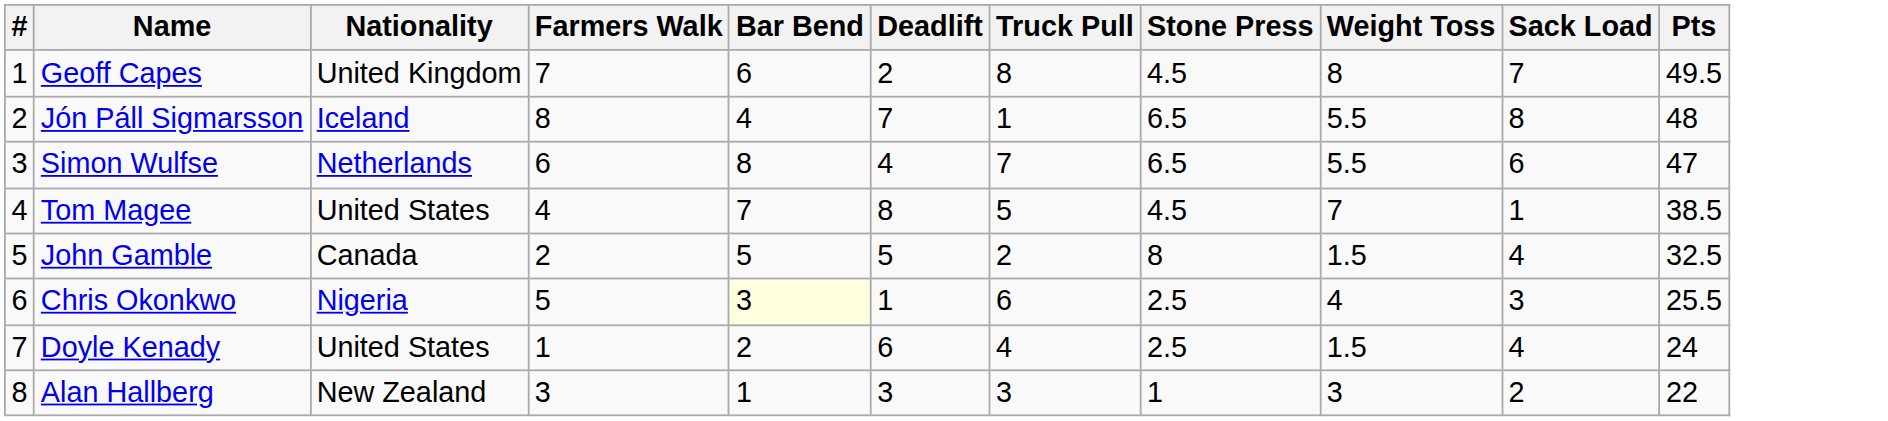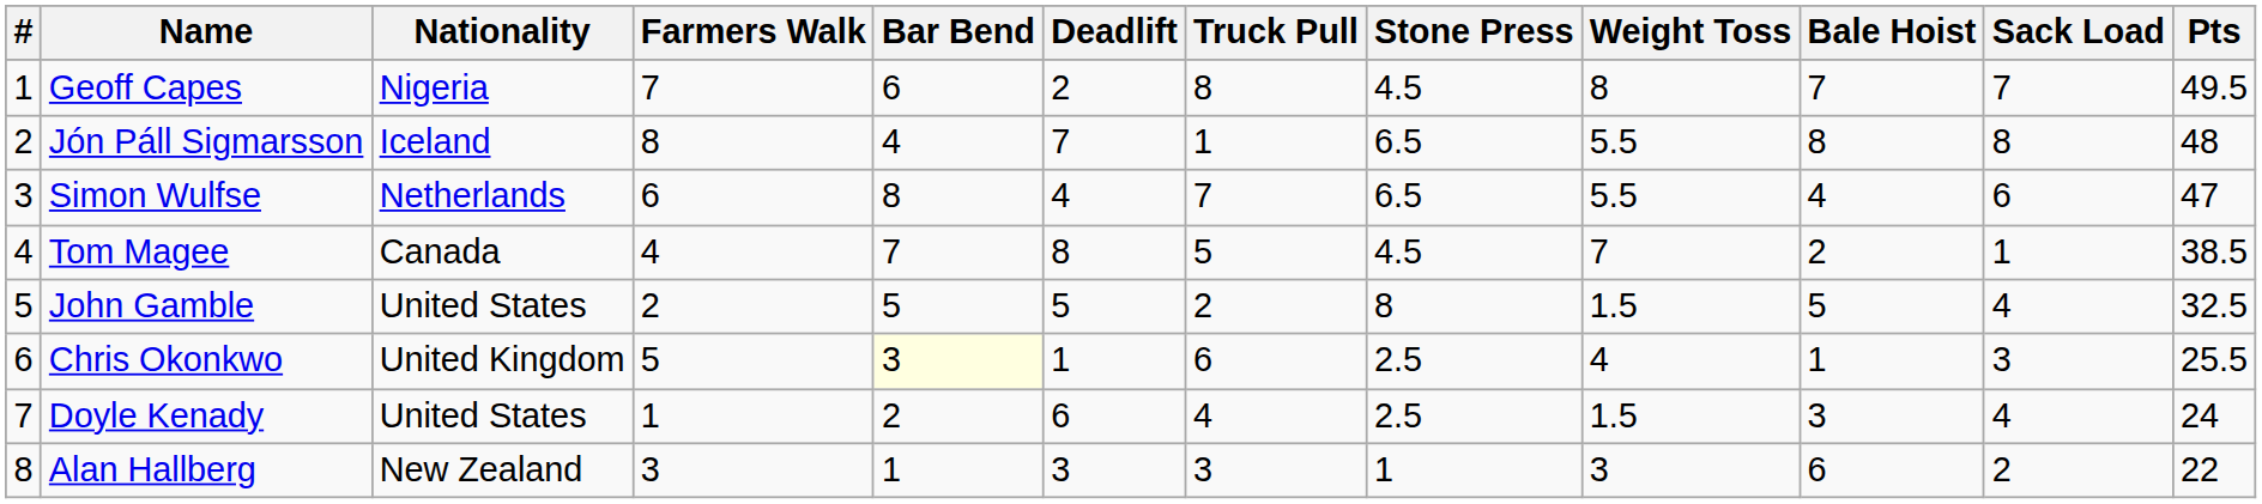 <table class="wikitable">
 <tr>
 <th>#</th>
 <th>Name</th>
 <th>Nationality</th>
 <th>Farmers Walk</th>
 <th>Bar Bend</th>
 <th>Deadlift</th>
 <th>Truck Pull</th>
 <th>Stone Press</th>
 <th>Weight Toss</th>
+<th>Bale Hoist</th>
 <th>Sack Load</th>
 <th>Pts</th>
 </tr>
 <tr>
 <td>1</td>
 <td><a href='#'>Geoff Capes</a></td>
-<td> United Kingdom</td>
+<td> <a href='#'>Nigeria</a></td>
 <td>7</td>
 <td>6</td>
 <td>2</td>
 <td>8</td>
 <td>4.5</td>
 <td>8</td>
+<td>7</td>
 <td>7</td>
 <td>49.5</td>
 </tr>
 <tr>
 <td>2</td>
 <td><a href='#'>Jón Páll Sigmarsson</a></td>
 <td> <a href='#'>Iceland</a></td>
 <td>8</td>
 <td>4</td>
 <td>7</td>
 <td>1</td>
 <td>6.5</td>
 <td>5.5</td>
 <td>8</td>
+<td>8</td>
 <td>48</td>
 </tr>
 <tr>
 <td>3</td>
 <td><a href='#'>Simon Wulfse</a></td>
 <td> <a href='#'>Netherlands</a></td>
 <td>6</td>
 <td>8</td>
 <td>4</td>
 <td>7</td>
 <td>6.5</td>
 <td>5.5</td>
+<td>4</td>
 <td>6</td>
 <td>47</td>
 </tr>
 <tr>
 <td>4</td>
 <td><a href='#'>Tom Magee</a></td>
-<td> United States</td>
+<td> Canada</td>
 <td>4</td>
 <td>7</td>
 <td>8</td>
 <td>5</td>
 <td>4.5</td>
 <td>7</td>
+<td>2</td>
 <td>1</td>
 <td>38.5</td>
 </tr>
 <tr>
 <td>5</td>
 <td><a href='#'>John Gamble</a></td>
-<td> Canada</td>
+<td> United States</td>
 <td>2</td>
 <td>5</td>
 <td>5</td>
 <td>2</td>
 <td>8</td>
 <td>1.5</td>
+<td>5</td>
 <td>4</td>
 <td>32.5</td>
 </tr>
 <tr>
 <td>6</td>
 <td><a href='#'>Chris Okonkwo</a></td>
-<td> <a href='#'>Nigeria</a></td>
+<td> United Kingdom</td>
 <td>5</td>
 <td style="background: lightyellow;">3</td>
 <td>1</td>
 <td>6</td>
 <td>2.5</td>
 <td>4</td>
+<td>1</td>
 <td>3</td>
 <td>25.5</td>
 </tr>
 <tr>
 <td>7</td>
 <td><a href='#'>Doyle Kenady</a></td>
 <td> United States</td>
 <td>1</td>
 <td>2</td>
 <td>6</td>
 <td>4</td>
 <td>2.5</td>
 <td>1.5</td>
+<td>3</td>
 <td>4</td>
 <td>24</td>
 </tr>
 <tr>
 <td>8</td>
 <td><a href='#'>Alan Hallberg</a></td>
 <td> New Zealand</td>
 <td>3</td>
 <td>1</td>
 <td>3</td>
 <td>3</td>
 <td>1</td>
 <td>3</td>
+<td>6</td>
 <td>2</td>
 <td>22</td>
 </tr>
 </table>
